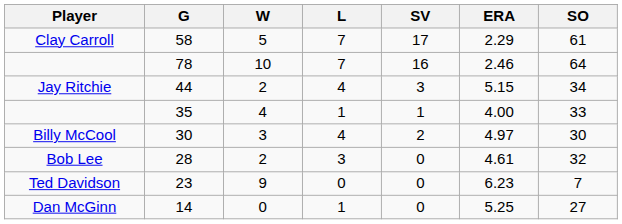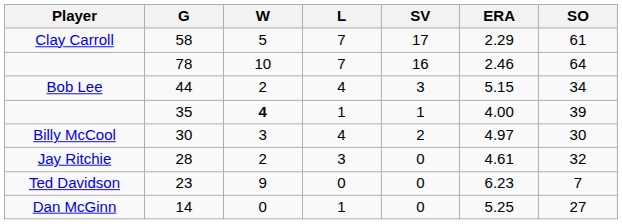 <table class="wikitable sortable">
 <tr>
 <th bgcolor="#DDDDFF" width="16%">Player</th>
 <th bgcolor="#DDDDFF" width="9%">G</th>
 <th bgcolor="#DDDDFF" width="9%">W</th>
 <th bgcolor="#DDDDFF" width="9%">L</th>
 <th bgcolor="#DDDDFF" width="9%">SV</th>
 <th bgcolor="#DDDDFF" width="9%">ERA</th>
 <th bgcolor="#DDDDFF" width="9%">SO</th>
 </tr>
 <tr align="center">
 <td><a href='#'>Clay Carroll</a></td>
 <td>58</td>
 <td>5</td>
 <td>7</td>
 <td>17</td>
 <td>2.29</td>
 <td>61</td>
 </tr>
 <tr align=center>
 <td></td>
 <td>78</td>
 <td>10</td>
 <td>7</td>
 <td>16</td>
 <td>2.46</td>
 <td>64</td>
 </tr>
 <tr align="center">
-<td><a href='#'>Jay Ritchie</a></td>
+<td><a href='#'>Bob Lee</a></td>
 <td>44</td>
 <td>2</td>
 <td>4</td>
 <td>3</td>
 <td>5.15</td>
 <td>34</td>
 </tr>
 <tr align=center>
 <td></td>
 <td>35</td>
-<td>4</td>
+<td><strong>4</strong></td>
 <td>1</td>
 <td>1</td>
 <td>4.00</td>
-<td>33</td>
+<td>39</td>
 </tr>
 <tr align="center">
 <td><a href='#'>Billy McCool</a></td>
 <td>30</td>
 <td>3</td>
 <td>4</td>
 <td>2</td>
 <td>4.97</td>
 <td>30</td>
 </tr>
 <tr align=center>
-<td><a href='#'>Bob Lee</a></td>
+<td><a href='#'>Jay Ritchie</a></td>
 <td>28</td>
 <td>2</td>
 <td>3</td>
 <td>0</td>
 <td>4.61</td>
 <td>32</td>
 </tr>
 <tr align=center>
 <td><a href='#'>Ted Davidson</a></td>
 <td>23</td>
 <td>9</td>
 <td>0</td>
 <td>0</td>
 <td>6.23</td>
 <td>7</td>
 </tr>
 <tr align=center>
 <td><a href='#'>Dan McGinn</a></td>
 <td>14</td>
 <td>0</td>
 <td>1</td>
 <td>0</td>
 <td>5.25</td>
 <td>27</td>
 </tr>
 </table>
